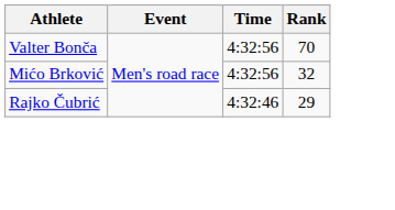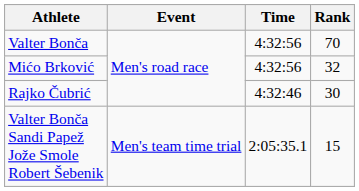 <table class=wikitable style=font-size:90%;text-align:center>
 <tr>
 <th>Athlete</th>
 <th>Event</th>
 <th>Time</th>
 <th>Rank</th>
 </tr>
 <tr>
 <td align=left><a href='#'>Valter Bonča</a></td>
 <td align=left rowspan=3><a href='#'>Men's road race</a></td>
 <td>4:32:56</td>
 <td>70</td>
 </tr>
 <tr>
 <td align=left><a href='#'>Mićo Brković</a></td>
 <td>4:32:56</td>
 <td>32</td>
 </tr>
 <tr>
 <td align=left><a href='#'>Rajko Čubrić</a></td>
 <td>4:32:46</td>
-<td>29</td>
+<td>30</td>
+</tr>
+<tr>
+<td align=left><a href='#'>Valter Bonča</a><br><a href='#'>Sandi Papež</a><br><a href='#'>Jože Smole</a><br><a href='#'>Robert Šebenik</a></td>
+<td align=left><a href='#'>Men's team time trial</a></td>
+<td>2:05:35.1</td>
+<td>15</td>
 </tr>
 </table>
